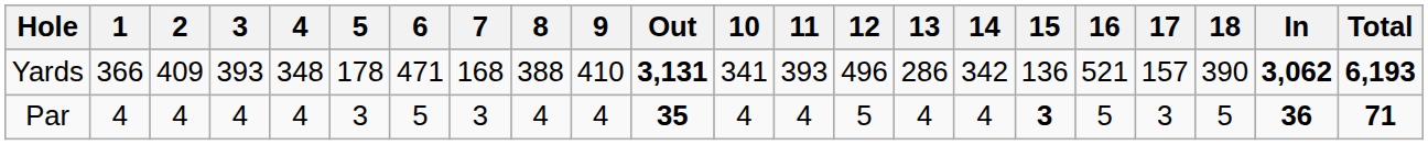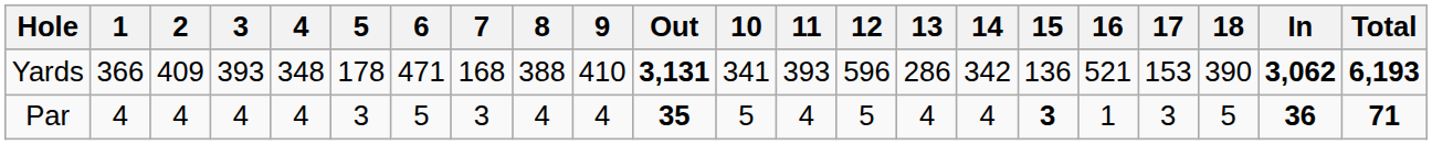 <table class="wikitable" style="text-align:center">
 <tr>
 <th>Hole</th>
 <th>1</th>
 <th>2</th>
 <th>3</th>
 <th>4</th>
 <th>5</th>
 <th>6</th>
 <th>7</th>
 <th>8</th>
 <th>9</th>
 <th>Out</th>
 <th>10</th>
 <th>11</th>
 <th>12</th>
 <th>13</th>
 <th>14</th>
 <th>15</th>
 <th>16</th>
 <th>17</th>
 <th>18</th>
 <th>In</th>
 <th>Total</th>
 </tr>
 <tr>
 <td align="center">Yards</td>
 <td>366</td>
 <td>409</td>
 <td>393</td>
 <td>348</td>
 <td>178</td>
 <td>471</td>
 <td>168</td>
 <td>388</td>
 <td>410</td>
 <td><strong>3,131</strong></td>
 <td>341</td>
 <td>393</td>
-<td>496</td>
+<td>596</td>
 <td>286</td>
 <td>342</td>
 <td>136</td>
 <td>521</td>
-<td>157</td>
+<td>153</td>
 <td>390</td>
 <td><strong>3,062</strong></td>
 <td><strong>6,193</strong></td>
 </tr>
 <tr>
 <td align="center">Par</td>
 <td>4</td>
 <td>4</td>
 <td>4</td>
 <td>4</td>
 <td>3</td>
 <td>5</td>
 <td>3</td>
 <td>4</td>
 <td>4</td>
 <td><strong>35</strong></td>
-<td>4</td>
+<td>5</td>
 <td>4</td>
 <td>5</td>
 <td>4</td>
 <td>4</td>
 <td><strong>3</strong></td>
-<td>5</td>
+<td>1</td>
 <td>3</td>
 <td>5</td>
 <td><strong>36</strong></td>
 <td><strong>71</strong></td>
 </tr>
 </table>
